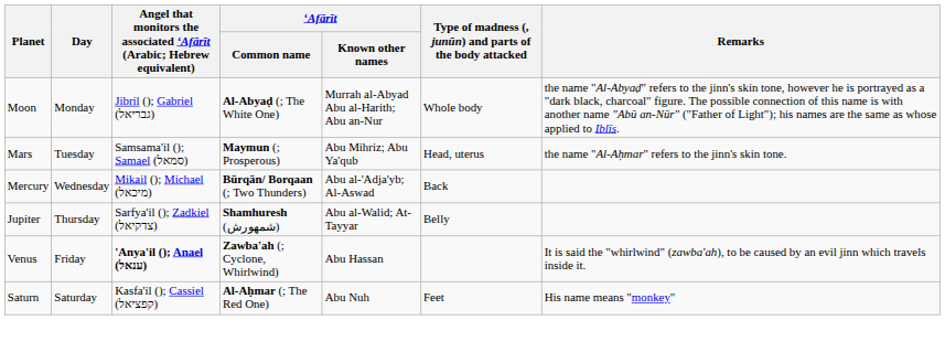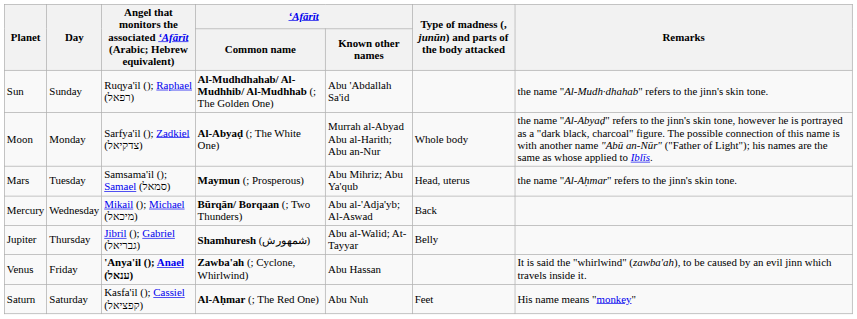 <table class="wikitable">
 <tr>
 <th rowspan="2">Planet</th>
 <th rowspan="2">Day</th>
 <th rowspan="2">Angel that monitors the associated <em><a href='#'>‘Afārīt</a></em><br>(Arabic; Hebrew equivalent)</th>
 <th colspan="2"><em><a href='#'>‘Afārīt</a></em></th>
 <th rowspan="2">Type of madness (, <em>junūn</em>) and parts of the body attacked</th>
 <th rowspan="2">Remarks</th>
 </tr>
 <tr>
 <th>Common name</th>
 <th>Known other names</th>
 </tr>
 <tr>
+<td>Sun</td>
+<td>Sunday</td>
+<td>Ruqya'il (); <a href='#'>Raphael</a> (רפאל)</td>
+<td><strong>Al-Mudhdhahab/ Al-Mudhhib/ Al-Mudhhab</strong> (; The Golden One)</td>
+<td>Abu 'Abdallah Sa'id</td>
+<td></td>
+<td>the name "<em>Al-Mudh·dhahab</em>" refers to the jinn's skin tone.</td>
+</tr>
+<tr>
 <td>Moon</td>
 <td>Monday</td>
-<td><a href='#'>Jibril</a> (); <a href='#'>Gabriel</a> (גבריאל)</td>
+<td>Sarfya'il (); <a href='#'>Zadkiel</a> (צדקיאל)</td>
 <td><strong>Al-Abyaḍ</strong> (; The White One)</td>
 <td>Murrah al-Abyad Abu al-Harith; Abu an-Nur</td>
 <td>Whole body</td>
 <td>the name "<em>Al-Abyaḍ</em>" refers to the jinn's skin tone, however he is portrayed as a "dark black, charcoal" figure. The possible connection of this name is with another name <em>"Abū an-Nūr"</em> ("Father of Light"); his names are the same as whose applied to <em><a href='#'>Iblīs</a></em>.</td>
 </tr>
 <tr>
 <td>Mars</td>
 <td>Tuesday</td>
 <td>Samsama'il (); <a href='#'>Samael</a> (סמאל)</td>
 <td><strong>Maymun</strong> (; Prosperous)</td>
 <td>Abu Mihriz; Abu Ya'qub</td>
 <td>Head, uterus</td>
 <td>the name "<em>Al-Aḥmar</em>" refers to the jinn's skin tone.</td>
 </tr>
 <tr>
 <td>Mercury</td>
 <td>Wednesday</td>
 <td><a href='#'>Mikail</a> (); <a href='#'>Michael</a> (מיכאל)</td>
 <td><strong>Būrqān/ Borqaan</strong> (; Two Thunders)</td>
 <td>Abu al-'Adja'yb; Al-Aswad</td>
 <td>Back</td>
 <td></td>
 </tr>
 <tr>
 <td>Jupiter</td>
 <td>Thursday</td>
-<td>Sarfya'il (); <a href='#'>Zadkiel</a> (צדקיאל)</td>
+<td><a href='#'>Jibril</a> (); <a href='#'>Gabriel</a> (גבריאל)</td>
 <td><strong>Shamhuresh</strong> (شمهورش)</td>
 <td>Abu al-Walid; At-Tayyar</td>
 <td>Belly</td>
 <td></td>
 </tr>
 <tr>
 <td>Venus</td>
 <td>Friday</td>
 <td><strong>'Anya'il (); <a href='#'>Anael</a> (ענאל)</strong></td>
 <td><strong>Zawba'ah</strong> (; Cyclone, Whirlwind)</td>
 <td>Abu Hassan</td>
 <td></td>
 <td>It is said the "whirlwind" (<em>zawba'ah</em>), to be caused by an evil jinn which travels inside it.</td>
 </tr>
 <tr>
 <td>Saturn</td>
 <td>Saturday</td>
 <td>Kasfa'il (); <a href='#'>Cassiel</a> (קפציאל)</td>
 <td><strong>Al-Aḥmar</strong> (; The Red One)</td>
 <td>Abu Nuh</td>
 <td>Feet</td>
 <td>His name means "<a href='#'>monkey</a>"</td>
 </tr>
 </table>
